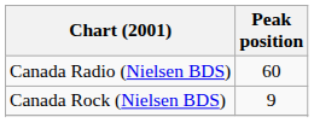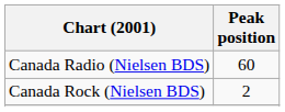 <table class="wikitable sortable">
 <tr>
 <th>Chart (2001)</th>
 <th>Peak<br>position</th>
 </tr>
 <tr>
 <td>Canada Radio (<a href='#'>Nielsen BDS</a>)</td>
 <td style="text-align:center;">60</td>
 </tr>
 <tr>
 <td>Canada Rock (<a href='#'>Nielsen BDS</a>)</td>
-<td style="text-align:center;">9</td>
+<td style="text-align:center;">2</td>
 </tr>
 <tr>
 </tr>
 <tr>
 </tr>
 <tr>
 </tr>
 </table>
